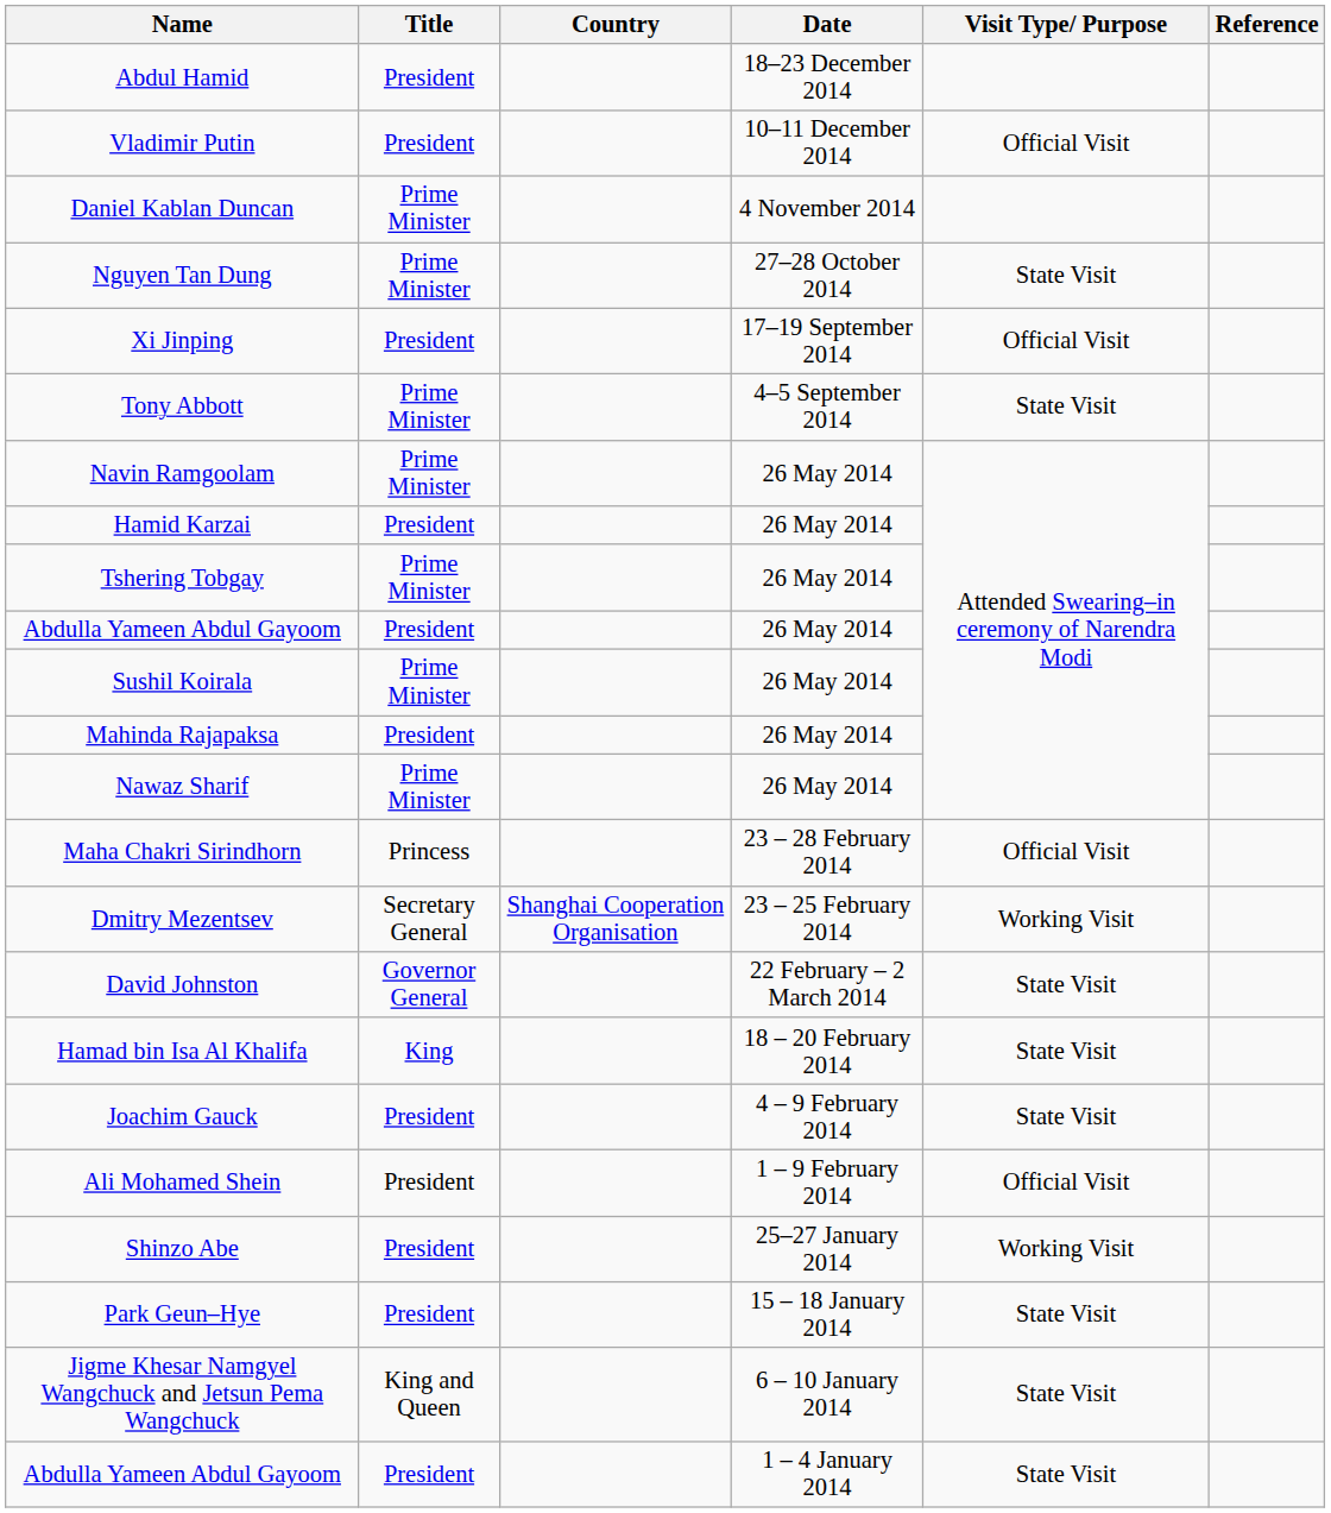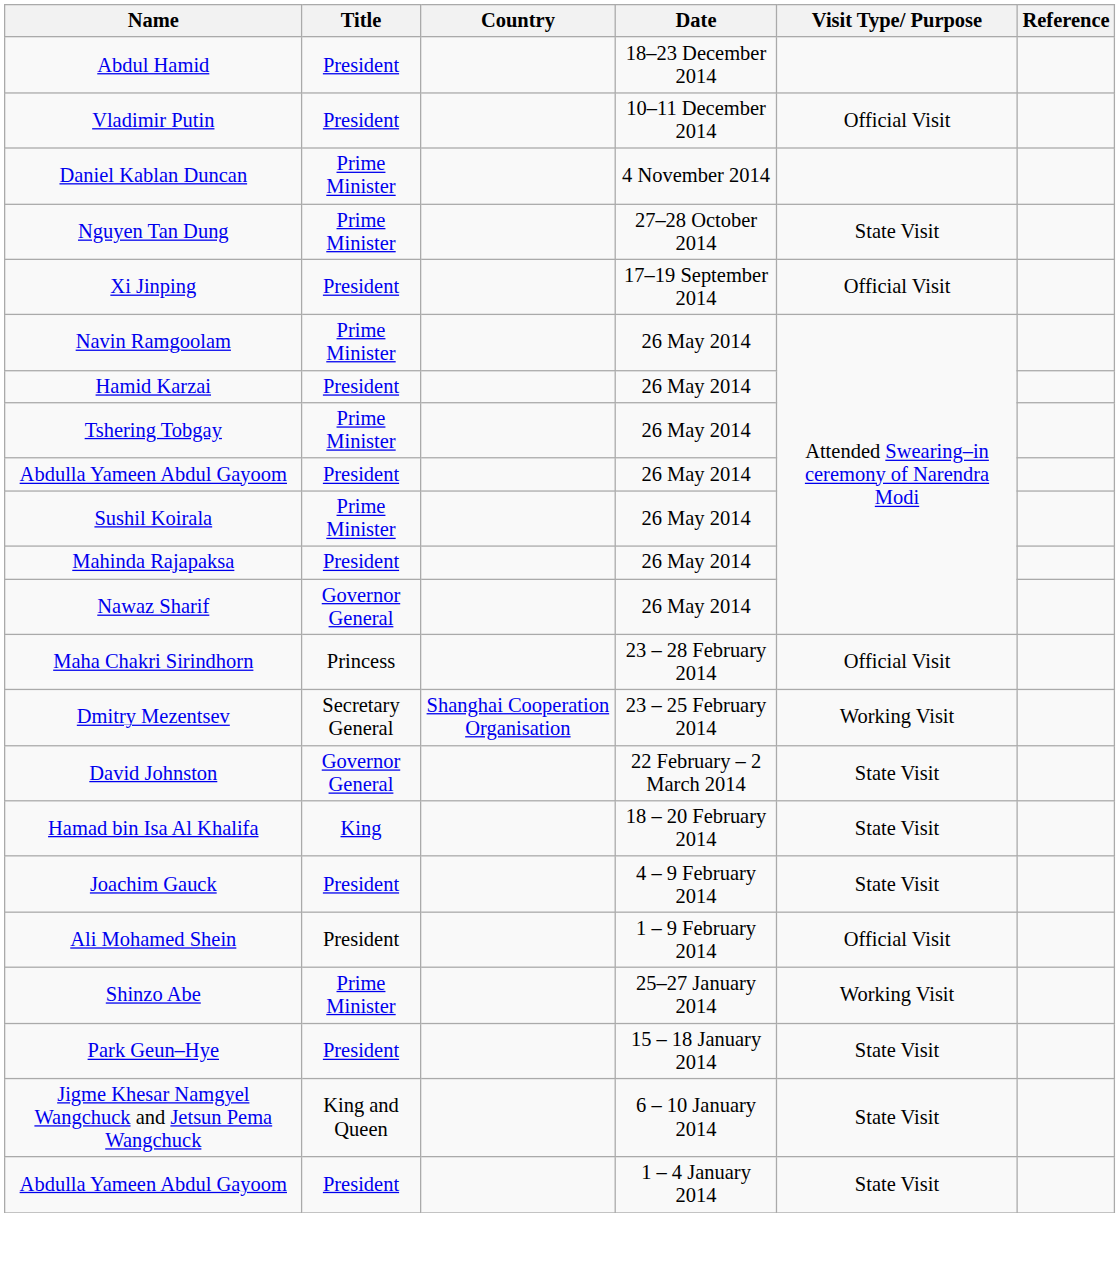 <table class="wikitable" style="border-collapse:collapse; text-align:center">
 <tr>
 <th>Name</th>
 <th>Title</th>
 <th>Country</th>
 <th>Date</th>
 <th>Visit Type/ Purpose</th>
 <th>Reference</th>
 </tr>
 <tr>
 <td><a href='#'>Abdul Hamid</a></td>
 <td><a href='#'>President</a></td>
 <td></td>
 <td>18–23 December 2014</td>
 <td></td>
 <td></td>
 </tr>
 <tr>
 <td><a href='#'>Vladimir Putin</a></td>
 <td><a href='#'>President</a></td>
 <td></td>
 <td>10–11 December 2014</td>
 <td>Official Visit</td>
 <td></td>
 </tr>
 <tr>
 <td><a href='#'>Daniel Kablan Duncan</a></td>
 <td><a href='#'>Prime Minister</a></td>
 <td></td>
 <td>4 November 2014</td>
 <td></td>
 <td></td>
 </tr>
 <tr>
 <td><a href='#'>Nguyen Tan Dung</a></td>
 <td><a href='#'>Prime Minister</a></td>
 <td></td>
 <td>27–28 October 2014</td>
 <td>State Visit</td>
 <td></td>
 </tr>
 <tr>
 <td><a href='#'>Xi Jinping</a></td>
 <td><a href='#'>President</a></td>
 <td></td>
 <td>17–19 September 2014</td>
 <td>Official Visit</td>
 <td></td>
 </tr>
 <tr>
-<td><a href='#'>Tony Abbott</a></td>
-<td><a href='#'>Prime Minister</a></td>
-<td></td>
-<td>4–5 September 2014</td>
-<td>State Visit</td>
-<td></td>
-</tr>
-<tr>
 <td><a href='#'>Navin Ramgoolam</a></td>
 <td><a href='#'>Prime Minister</a></td>
 <td></td>
 <td>26 May 2014</td>
 <td rowspan="7">Attended <a href='#'>Swearing–in ceremony of Narendra Modi</a></td>
 <td></td>
 </tr>
 <tr>
 <td><a href='#'>Hamid Karzai</a></td>
 <td><a href='#'>President</a></td>
 <td></td>
 <td>26 May 2014</td>
 <td></td>
 </tr>
 <tr>
 <td><a href='#'>Tshering Tobgay</a></td>
 <td><a href='#'>Prime Minister</a></td>
 <td></td>
 <td>26 May 2014</td>
 <td></td>
 </tr>
 <tr>
 <td><a href='#'>Abdulla Yameen Abdul Gayoom</a></td>
 <td><a href='#'>President</a></td>
 <td></td>
 <td>26 May 2014</td>
 <td></td>
 </tr>
 <tr>
 <td><a href='#'>Sushil Koirala</a></td>
 <td><a href='#'>Prime Minister</a></td>
 <td></td>
 <td>26 May 2014</td>
 <td></td>
 </tr>
 <tr>
 <td><a href='#'>Mahinda Rajapaksa</a></td>
 <td><a href='#'>President</a></td>
 <td></td>
 <td>26 May 2014</td>
 <td></td>
 </tr>
 <tr>
 <td><a href='#'>Nawaz Sharif</a></td>
-<td><a href='#'>Prime Minister</a></td>
+<td><a href='#'>Governor General</a></td>
 <td></td>
 <td>26 May 2014</td>
 <td></td>
 </tr>
 <tr>
 <td><a href='#'>Maha Chakri Sirindhorn</a></td>
 <td>Princess</td>
 <td></td>
 <td>23 – 28 February 2014</td>
 <td>Official Visit</td>
 <td></td>
 </tr>
 <tr>
 <td><a href='#'>Dmitry Mezentsev</a></td>
 <td>Secretary General</td>
 <td><a href='#'>Shanghai Cooperation Organisation</a></td>
 <td>23 – 25 February 2014</td>
 <td>Working Visit</td>
 <td></td>
 </tr>
 <tr>
 <td><a href='#'>David Johnston</a></td>
 <td><a href='#'>Governor General</a></td>
 <td></td>
 <td>22 February – 2 March 2014</td>
 <td>State Visit</td>
 <td></td>
 </tr>
 <tr>
 <td><a href='#'>Hamad bin Isa Al Khalifa</a></td>
 <td><a href='#'>King</a></td>
 <td></td>
 <td>18 – 20 February 2014</td>
 <td>State Visit</td>
 <td></td>
 </tr>
 <tr>
 <td><a href='#'>Joachim Gauck</a></td>
 <td><a href='#'>President</a></td>
 <td></td>
 <td>4 – 9 February 2014</td>
 <td>State Visit</td>
 <td></td>
 </tr>
 <tr>
 <td><a href='#'>Ali Mohamed Shein</a></td>
 <td>President</td>
 <td></td>
 <td>1 – 9 February 2014</td>
 <td>Official Visit</td>
 <td></td>
 </tr>
 <tr>
 <td><a href='#'>Shinzo Abe</a></td>
-<td><a href='#'>President</a></td>
+<td><a href='#'>Prime Minister</a></td>
 <td></td>
 <td>25–27 January 2014</td>
 <td>Working Visit</td>
 <td></td>
 </tr>
 <tr>
 <td><a href='#'>Park Geun–Hye</a></td>
 <td><a href='#'>President</a></td>
 <td></td>
 <td>15 – 18 January 2014</td>
 <td>State Visit</td>
 <td></td>
 </tr>
 <tr>
 <td><a href='#'>Jigme Khesar Namgyel Wangchuck</a> and <a href='#'>Jetsun Pema Wangchuck</a></td>
 <td>King and Queen</td>
 <td></td>
 <td>6 – 10 January 2014</td>
 <td>State Visit</td>
 <td></td>
 </tr>
 <tr>
 <td><a href='#'>Abdulla Yameen Abdul Gayoom</a></td>
 <td><a href='#'>President</a></td>
 <td></td>
 <td>1 – 4 January 2014</td>
 <td>State Visit</td>
 <td></td>
 </tr>
 </table>
